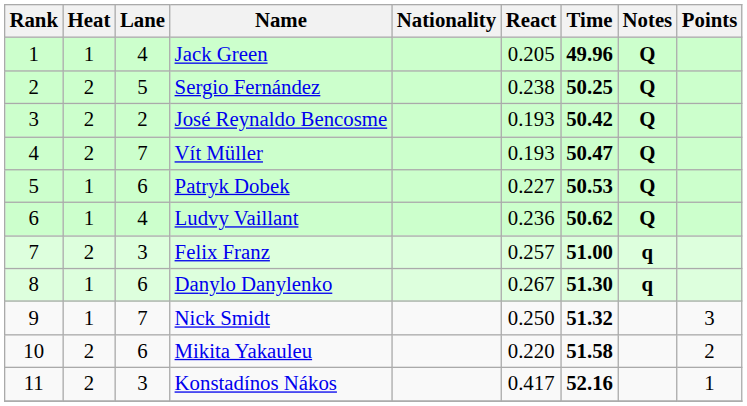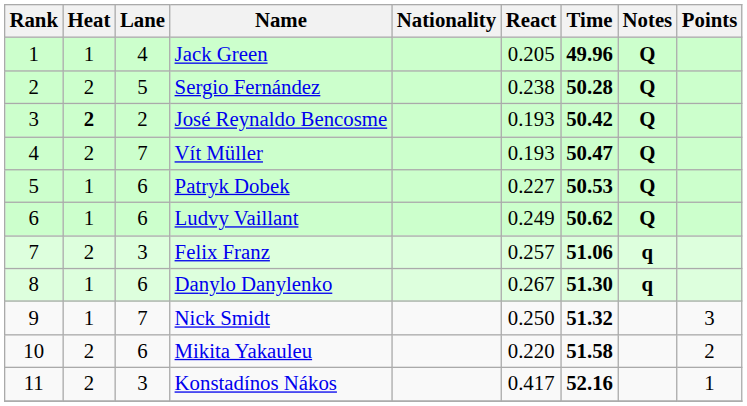 <table class="wikitable sortable" style="text-align:center">
 <tr>
 <th>Rank</th>
 <th>Heat</th>
 <th>Lane</th>
 <th>Name</th>
 <th>Nationality</th>
 <th>React</th>
 <th>Time</th>
 <th>Notes</th>
 <th>Points</th>
 </tr>
 <tr style="background:#cfc;">
 <td>1</td>
 <td>1</td>
 <td>4</td>
 <td align=left><a href='#'>Jack Green</a></td>
 <td align=left></td>
 <td>0.205</td>
 <td><strong>49.96</strong></td>
 <td><strong>Q</strong></td>
 <td></td>
 </tr>
 <tr style="background:#cfc;">
 <td>2</td>
 <td>2</td>
 <td>5</td>
 <td align=left><a href='#'>Sergio Fernández</a></td>
 <td align=left></td>
 <td>0.238</td>
-<td><strong>50.25</strong></td>
+<td><strong>50.28</strong></td>
 <td><strong>Q</strong></td>
 <td></td>
 </tr>
 <tr style="background:#cfc;">
 <td>3</td>
-<td>2</td>
+<td><strong>2</strong></td>
 <td>2</td>
 <td align=left><a href='#'>José Reynaldo Bencosme</a></td>
 <td align=left></td>
 <td>0.193</td>
 <td><strong>50.42</strong></td>
 <td><strong>Q</strong></td>
 <td></td>
 </tr>
 <tr style="background:#cfc;">
 <td>4</td>
 <td>2</td>
 <td>7</td>
 <td align=left><a href='#'>Vít Müller</a></td>
 <td align=left></td>
 <td>0.193</td>
 <td><strong>50.47</strong></td>
 <td><strong>Q</strong></td>
 <td></td>
 </tr>
 <tr style="background:#cfc;">
 <td>5</td>
 <td>1</td>
 <td>6</td>
 <td align=left><a href='#'>Patryk Dobek</a></td>
 <td align=left></td>
 <td>0.227</td>
 <td><strong>50.53</strong></td>
 <td><strong>Q</strong></td>
 <td></td>
 </tr>
 <tr style="background:#cfc;">
 <td>6</td>
 <td>1</td>
-<td>4</td>
+<td>6</td>
 <td align=left><a href='#'>Ludvy Vaillant</a></td>
 <td align=left></td>
-<td>0.236</td>
+<td>0.249</td>
 <td><strong>50.62</strong></td>
 <td><strong>Q</strong></td>
 <td></td>
 </tr>
 <tr style="background:#dfd;">
 <td>7</td>
 <td>2</td>
 <td>3</td>
 <td align=left><a href='#'>Felix Franz</a></td>
 <td align=left></td>
 <td>0.257</td>
-<td><strong>51.00</strong></td>
+<td><strong>51.06</strong></td>
 <td><strong>q</strong></td>
 <td></td>
 </tr>
 <tr style="background:#dfd;">
 <td>8</td>
 <td>1</td>
 <td>6</td>
 <td align=left><a href='#'>Danylo Danylenko</a></td>
 <td align=left></td>
 <td>0.267</td>
 <td><strong>51.30</strong></td>
 <td><strong>q</strong></td>
 <td></td>
 </tr>
 <tr>
 <td>9</td>
 <td>1</td>
 <td>7</td>
 <td align=left><a href='#'>Nick Smidt</a></td>
 <td align=left></td>
 <td>0.250</td>
 <td><strong>51.32</strong></td>
 <td></td>
 <td>3</td>
 </tr>
 <tr>
 <td>10</td>
 <td>2</td>
 <td>6</td>
 <td align=left><a href='#'>Mikita Yakauleu</a></td>
 <td align=left></td>
 <td>0.220</td>
 <td><strong>51.58</strong></td>
 <td></td>
 <td>2</td>
 </tr>
 <tr>
 <td>11</td>
 <td>2</td>
 <td>3</td>
 <td align=left><a href='#'>Konstadínos Nákos</a></td>
 <td align=left></td>
 <td>0.417</td>
 <td><strong>52.16</strong></td>
 <td></td>
 <td>1</td>
 </tr>
 <tr>
 </tr>
 </table>
